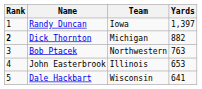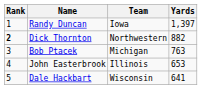 <table class="wikitable" style="font-size: 90%">
 <tr>
 <th>Rank</th>
 <th>Name</th>
 <th>Team</th>
 <th>Yards</th>
 </tr>
 <tr>
 <td>1</td>
 <td><a href='#'>Randy Duncan</a></td>
 <td>Iowa</td>
 <td>1,397</td>
 </tr>
 <tr>
 <td><strong>2</strong></td>
 <td><a href='#'>Dick Thornton</a></td>
-<td>Michigan</td>
+<td>Northwestern</td>
 <td>882</td>
 </tr>
 <tr>
 <td>3</td>
 <td><a href='#'>Bob Ptacek</a></td>
-<td>Northwestern</td>
+<td>Michigan</td>
 <td>763</td>
 </tr>
 <tr>
 <td>4</td>
 <td>John Easterbrook</td>
 <td>Illinois</td>
 <td>653</td>
 </tr>
 <tr>
 <td>5</td>
 <td><a href='#'>Dale Hackbart</a></td>
 <td>Wisconsin</td>
 <td>641</td>
 </tr>
 </table>
